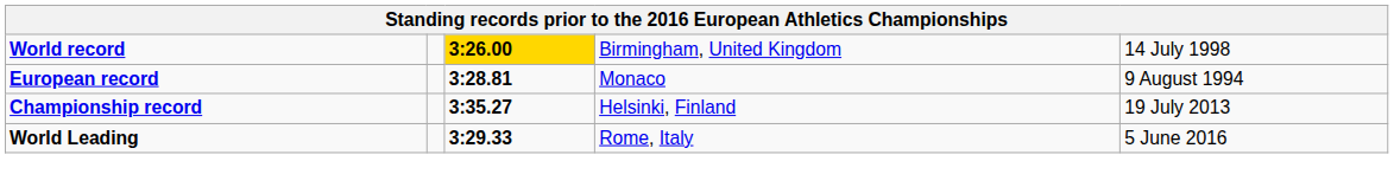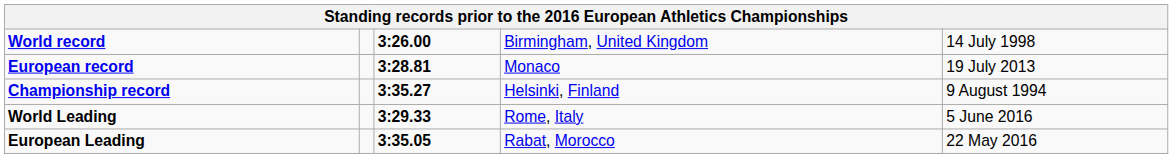 <table class="wikitable" width=75%>
 <tr>
 <th colspan="5">Standing records prior to the 2016 European Athletics Championships</th>
 </tr>
 <tr>
 <td><strong><a href='#'>World record</a></strong></td>
 <td></td>
-<td style="background: gold;"><strong>3:26.00</strong></td>
+<td><strong>3:26.00</strong></td>
 <td><a href='#'>Birmingham</a>, <a href='#'>United Kingdom</a></td>
 <td>14 July 1998</td>
 </tr>
 <tr>
 <td><strong><a href='#'>European record</a></strong></td>
 <td></td>
 <td><strong>3:28.81</strong></td>
 <td><a href='#'>Monaco</a></td>
-<td>9 August 1994</td>
+<td>19 July 2013</td>
 </tr>
 <tr>
 <td><strong><a href='#'>Championship record</a></strong></td>
 <td></td>
 <td><strong>3:35.27</strong></td>
 <td><a href='#'>Helsinki</a>, <a href='#'>Finland</a></td>
-<td>19 July 2013</td>
+<td>9 August 1994</td>
 </tr>
 <tr>
 <td><strong>World Leading</strong></td>
 <td></td>
 <td><strong>3:29.33</strong></td>
 <td><a href='#'>Rome</a>, <a href='#'>Italy</a></td>
 <td>5 June 2016</td>
 </tr>
+<tr>
+<td><strong>European Leading</strong></td>
+<td></td>
+<td><strong>3:35.05</strong></td>
+<td><a href='#'>Rabat</a>, <a href='#'>Morocco</a></td>
+<td>22 May 2016</td>
+</tr>
 </table>
